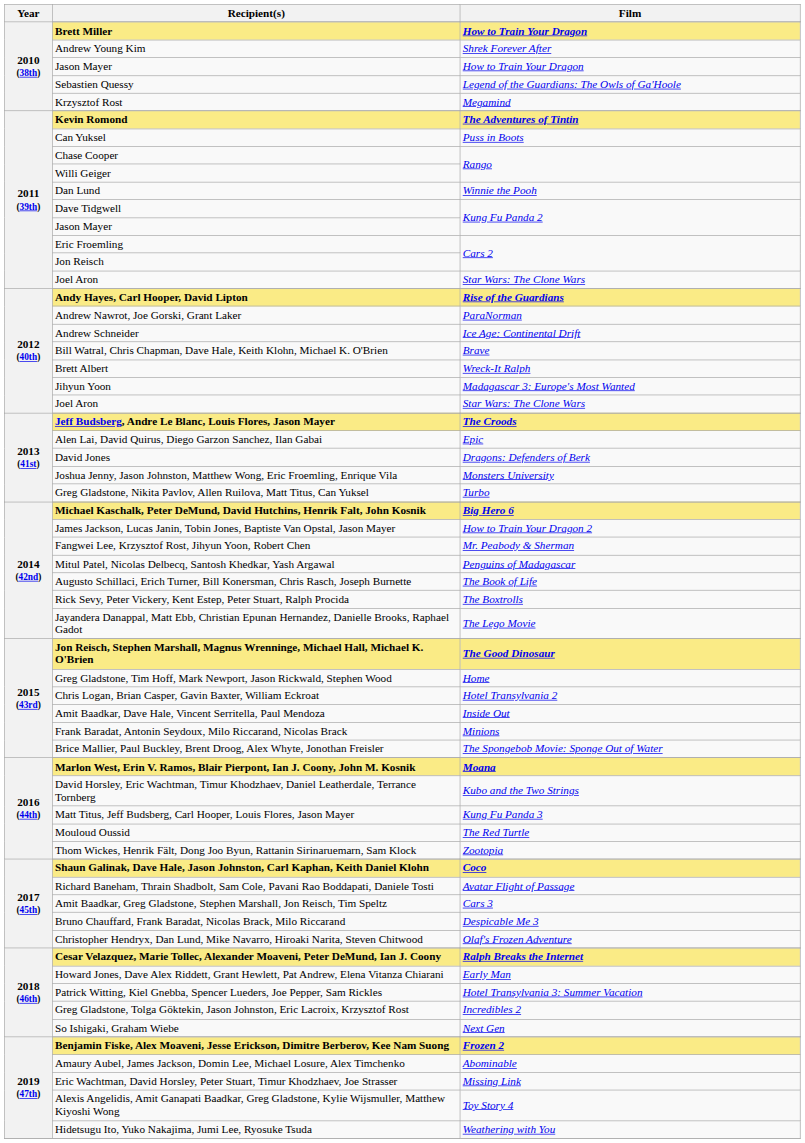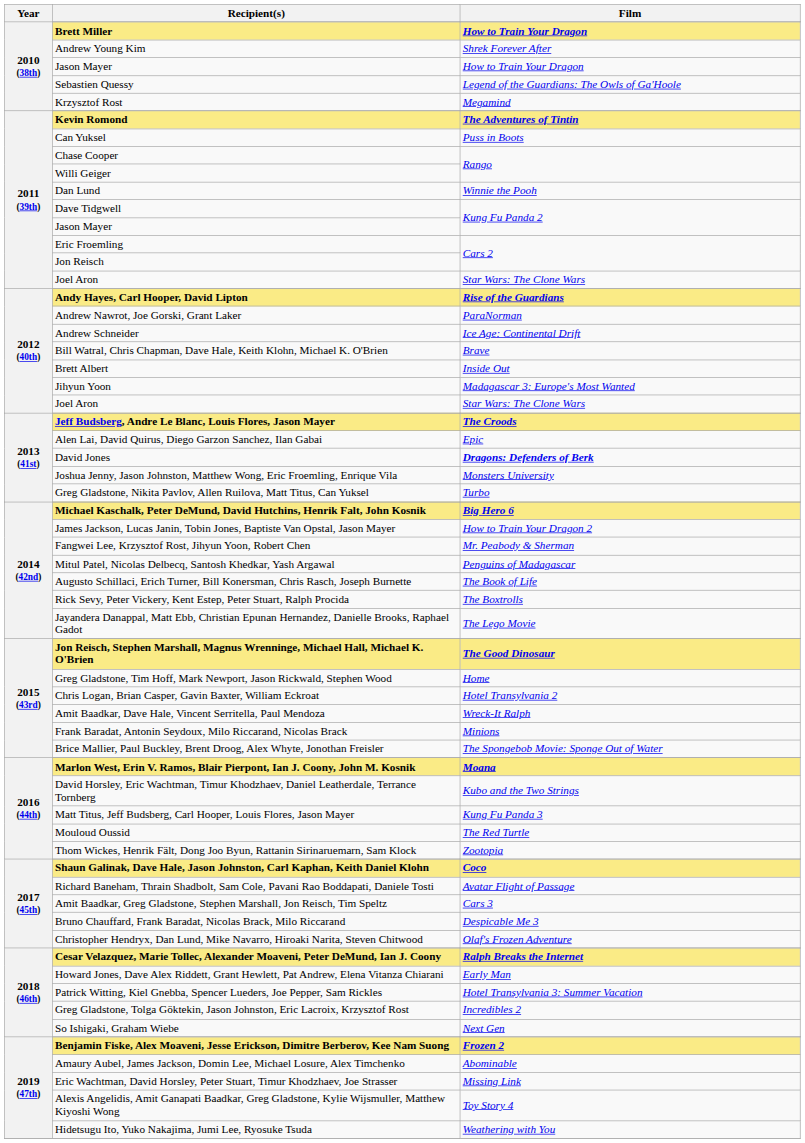 <table class="wikitable" style="width:90%;">
 <tr>
 <th style="width:3%;">Year</th>
 <th style="width:30%;">Recipient(s)</th>
 <th style="width:25%;">Film</th>
 </tr>
 <tr>
 <th rowspan="6" style="text-align:center;">2010 <br><small>(<a href='#'>38th</a>)</small><br></th>
 </tr>
 <tr style="background:#FAEB86;">
 <td><strong>Brett Miller</strong></td>
 <td><strong><em><a href='#'>How to Train Your Dragon</a></em></strong></td>
 </tr>
 <tr>
 <td>Andrew Young Kim</td>
 <td><em><a href='#'>Shrek Forever After</a></em></td>
 </tr>
 <tr>
 <td>Jason Mayer</td>
 <td><em><a href='#'>How to Train Your Dragon</a></em></td>
 </tr>
 <tr>
 <td>Sebastien Quessy</td>
 <td><em><a href='#'>Legend of the Guardians: The Owls of Ga'Hoole</a></em></td>
 </tr>
 <tr>
 <td>Krzysztof Rost</td>
 <td><em><a href='#'>Megamind</a></em></td>
 </tr>
 <tr>
 <th rowspan="11" style="text-align:center;">2011 <br><small>(<a href='#'>39th</a>)</small><br></th>
 </tr>
 <tr style="background:#FAEB86;">
 <td><strong>Kevin Romond</strong></td>
 <td><strong><em><a href='#'>The Adventures of Tintin</a></em></strong></td>
 </tr>
 <tr>
 <td>Can Yuksel</td>
 <td><em><a href='#'>Puss in Boots</a></em></td>
 </tr>
 <tr>
 <td>Chase Cooper</td>
 <td rowspan="2"><em><a href='#'>Rango</a></em></td>
 </tr>
 <tr>
 <td>Willi Geiger</td>
 </tr>
 <tr>
 <td>Dan Lund</td>
 <td><em><a href='#'>Winnie the Pooh</a></em></td>
 </tr>
 <tr>
 <td>Dave Tidgwell</td>
 <td rowspan="2"><em><a href='#'>Kung Fu Panda 2</a></em></td>
 </tr>
 <tr>
 <td>Jason Mayer</td>
 </tr>
 <tr>
 <td>Eric Froemling</td>
 <td rowspan="2"><em><a href='#'>Cars 2</a></em></td>
 </tr>
 <tr>
 <td>Jon Reisch</td>
 </tr>
 <tr>
 <td>Joel Aron</td>
 <td><em><a href='#'>Star Wars: The Clone Wars</a></em></td>
 </tr>
 <tr>
 <th rowspan="8" style="text-align:center;">2012 <br><small>(<a href='#'>40th</a>)</small><br></th>
 </tr>
 <tr style="background:#FAEB86;">
 <td><strong>Andy Hayes, Carl Hooper, David Lipton</strong></td>
 <td><strong><em><a href='#'>Rise of the Guardians</a></em></strong></td>
 </tr>
 <tr>
 <td>Andrew Nawrot, Joe Gorski, Grant Laker</td>
 <td><em><a href='#'>ParaNorman</a></em></td>
 </tr>
 <tr>
 <td>Andrew Schneider</td>
 <td><em><a href='#'>Ice Age: Continental Drift</a></em></td>
 </tr>
 <tr>
 <td>Bill Watral, Chris Chapman, Dave Hale, Keith Klohn, Michael K. O'Brien</td>
 <td><em><a href='#'>Brave</a></em></td>
 </tr>
 <tr>
 <td>Brett Albert</td>
-<td><em><a href='#'>Wreck-It Ralph</a></em></td>
+<td><em><a href='#'>Inside Out</a></em></td>
 </tr>
 <tr>
 <td>Jihyun Yoon</td>
 <td><em><a href='#'>Madagascar 3: Europe's Most Wanted</a></em></td>
 </tr>
 <tr>
 <td>Joel Aron</td>
 <td><em><a href='#'>Star Wars: The Clone Wars</a></em></td>
 </tr>
 <tr>
 <th rowspan="6" style="text-align:center;">2013 <br><small>(<a href='#'>41st</a>)</small><br></th>
 </tr>
 <tr style="background:#FAEB86;">
 <td><strong><a href='#'>Jeff Budsberg</a>, Andre Le Blanc, Louis Flores, Jason Mayer</strong></td>
 <td><strong><em><a href='#'>The Croods</a></em></strong></td>
 </tr>
 <tr>
 <td>Alen Lai, David Quirus, Diego Garzon Sanchez, Ilan Gabai</td>
 <td><em><a href='#'>Epic</a></em></td>
 </tr>
 <tr>
 <td>David Jones</td>
-<td><em><a href='#'>Dragons: Defenders of Berk</a></em></td>
+<td><strong><em><a href='#'>Dragons: Defenders of Berk</a></em></strong></td>
 </tr>
 <tr>
 <td>Joshua Jenny, Jason Johnston, Matthew Wong, Eric Froemling, Enrique Vila</td>
 <td><em><a href='#'>Monsters University</a></em></td>
 </tr>
 <tr>
 <td>Greg Gladstone, Nikita Pavlov, Allen Ruilova, Matt Titus, Can Yuksel</td>
 <td><em><a href='#'>Turbo</a></em></td>
 </tr>
 <tr>
 <th rowspan="8" style="text-align:center;">2014 <br><small>(<a href='#'>42nd</a>)</small><br></th>
 </tr>
 <tr style="background:#FAEB86;">
 <td><strong>Michael Kaschalk, Peter DeMund, David Hutchins, Henrik Falt, John Kosnik</strong></td>
 <td><strong><em><a href='#'>Big Hero 6</a></em></strong></td>
 </tr>
 <tr>
 <td>James Jackson, Lucas Janin, Tobin Jones, Baptiste Van Opstal, Jason Mayer</td>
 <td><em><a href='#'>How to Train Your Dragon 2</a></em></td>
 </tr>
 <tr>
 <td>Fangwei Lee, Krzysztof Rost, Jihyun Yoon, Robert Chen</td>
 <td><em><a href='#'>Mr. Peabody & Sherman</a></em></td>
 </tr>
 <tr>
 <td>Mitul Patel, Nicolas Delbecq, Santosh Khedkar, Yash Argawal</td>
 <td><em><a href='#'>Penguins of Madagascar</a></em></td>
 </tr>
 <tr>
 <td>Augusto Schillaci, Erich Turner, Bill Konersman, Chris Rasch, Joseph Burnette</td>
 <td><em><a href='#'>The Book of Life</a></em></td>
 </tr>
 <tr>
 <td>Rick Sevy, Peter Vickery, Kent Estep, Peter Stuart, Ralph Procida</td>
 <td><em><a href='#'>The Boxtrolls</a></em></td>
 </tr>
 <tr>
 <td>Jayandera Danappal, Matt Ebb, Christian Epunan Hernandez, Danielle Brooks, Raphael Gadot</td>
 <td><em><a href='#'>The Lego Movie</a></em></td>
 </tr>
 <tr>
 <th rowspan="7" style="text-align:center;">2015 <br><small>(<a href='#'>43rd</a>)</small><br></th>
 </tr>
 <tr style="background:#FAEB86;">
 <td><strong>Jon Reisch, Stephen Marshall, Magnus Wrenninge, Michael Hall, Michael K. O'Brien</strong></td>
 <td><strong><em><a href='#'>The Good Dinosaur</a></em></strong></td>
 </tr>
 <tr>
 <td>Greg Gladstone, Tim Hoff, Mark Newport, Jason Rickwald, Stephen Wood</td>
 <td><em><a href='#'>Home</a></em></td>
 </tr>
 <tr>
 <td>Chris Logan, Brian Casper, Gavin Baxter, William Eckroat</td>
 <td><em><a href='#'>Hotel Transylvania 2</a></em></td>
 </tr>
 <tr>
 <td>Amit Baadkar, Dave Hale, Vincent Serritella, Paul Mendoza</td>
-<td><em><a href='#'>Inside Out</a></em></td>
+<td><em><a href='#'>Wreck-It Ralph</a></em></td>
 </tr>
 <tr>
 <td>Frank Baradat, Antonin Seydoux, Milo Riccarand, Nicolas Brack</td>
 <td><em><a href='#'>Minions</a></em></td>
 </tr>
 <tr>
 <td>Brice Mallier, Paul Buckley, Brent Droog, Alex Whyte, Jonothan Freisler</td>
 <td><em><a href='#'>The Spongebob Movie: Sponge Out of Water</a></em></td>
 </tr>
 <tr>
 <th rowspan="6" style="text-align:center;">2016 <br><small>(<a href='#'>44th</a>)</small><br></th>
 </tr>
 <tr style="background:#FAEB86;">
 <td><strong>Marlon West, Erin V. Ramos, Blair Pierpont, Ian J. Coony, John M. Kosnik</strong></td>
 <td><strong><em><a href='#'>Moana</a></em></strong></td>
 </tr>
 <tr>
 <td>David Horsley, Eric Wachtman, Timur Khodzhaev, Daniel Leatherdale, Terrance Tornberg</td>
 <td><em><a href='#'>Kubo and the Two Strings</a></em></td>
 </tr>
 <tr>
 <td>Matt Titus, Jeff Budsberg, Carl Hooper, Louis Flores, Jason Mayer</td>
 <td><em><a href='#'>Kung Fu Panda 3</a></em></td>
 </tr>
 <tr>
 <td>Mouloud Oussid</td>
 <td><em><a href='#'>The Red Turtle</a></em></td>
 </tr>
 <tr>
 <td>Thom Wickes, Henrik Fält, Dong Joo Byun, Rattanin Sirinaruemarn, Sam Klock</td>
 <td><em><a href='#'>Zootopia</a></em></td>
 </tr>
 <tr>
 <th rowspan="6" style="text-align:center;">2017 <br><small>(<a href='#'>45th</a>)</small><br></th>
 </tr>
 <tr style="background:#FAEB86;">
 <td><strong>Shaun Galinak, Dave Hale, Jason Johnston, Carl Kaphan, Keith Daniel Klohn</strong></td>
 <td><strong><em><a href='#'>Coco</a></em></strong></td>
 </tr>
 <tr>
 <td>Richard Baneham, Thrain Shadbolt, Sam Cole, Pavani Rao Boddapati, Daniele Tosti</td>
 <td><em><a href='#'>Avatar Flight of Passage</a></em></td>
 </tr>
 <tr>
 <td>Amit Baadkar, Greg Gladstone, Stephen Marshall, Jon Reisch, Tim Speltz</td>
 <td><em><a href='#'>Cars 3</a></em></td>
 </tr>
 <tr>
 <td>Bruno Chauffard, Frank Baradat, Nicolas Brack, Milo Riccarand</td>
 <td><em><a href='#'>Despicable Me 3</a></em></td>
 </tr>
 <tr>
 <td>Christopher Hendryx, Dan Lund, Mike Navarro, Hiroaki Narita, Steven Chitwood</td>
 <td><em><a href='#'>Olaf's Frozen Adventure</a></em></td>
 </tr>
 <tr>
 <th rowspan="6" style="text-align:center;">2018 <br><small>(<a href='#'>46th</a>)</small><br></th>
 </tr>
 <tr style="background:#FAEB86;">
 <td><strong>Cesar Velazquez, Marie Tollec, Alexander Moaveni, Peter DeMund, Ian J. Coony</strong></td>
 <td><strong><em><a href='#'>Ralph Breaks the Internet</a></em></strong></td>
 </tr>
 <tr>
 <td>Howard Jones, Dave Alex Riddett, Grant Hewlett, Pat Andrew, Elena Vitanza Chiarani</td>
 <td><em><a href='#'>Early Man</a></em></td>
 </tr>
 <tr>
 <td>Patrick Witting, Kiel Gnebba, Spencer Lueders, Joe Pepper, Sam Rickles</td>
 <td><em><a href='#'>Hotel Transylvania 3: Summer Vacation</a></em></td>
 </tr>
 <tr>
 <td>Greg Gladstone, Tolga Göktekin, Jason Johnston, Eric Lacroix, Krzysztof Rost</td>
 <td><em><a href='#'>Incredibles 2</a></em></td>
 </tr>
 <tr>
 <td>So Ishigaki, Graham Wiebe</td>
 <td><em><a href='#'>Next Gen</a></em></td>
 </tr>
 <tr>
 <th rowspan="6" style="text-align:center;">2019 <br><small>(<a href='#'>47th</a>)</small><br></th>
 </tr>
 <tr style="background:#FAEB86;">
 <td><strong>Benjamin Fiske, Alex Moaveni, Jesse Erickson, Dimitre Berberov, Kee Nam Suong</strong></td>
 <td><strong><em><a href='#'>Frozen 2</a></em></strong></td>
 </tr>
 <tr>
 <td>Amaury Aubel, James Jackson, Domin Lee, Michael Losure, Alex Timchenko</td>
 <td><em><a href='#'>Abominable</a></em></td>
 </tr>
 <tr>
 <td>Eric Wachtman, David Horsley, Peter Stuart, Timur Khodzhaev, Joe Strasser</td>
 <td><em><a href='#'>Missing Link</a></em></td>
 </tr>
 <tr>
 <td>Alexis Angelidis, Amit Ganapati Baadkar, Greg Gladstone, Kylie Wijsmuller, Matthew Kiyoshi Wong</td>
 <td><em><a href='#'>Toy Story 4</a></em></td>
 </tr>
 <tr>
 <td>Hidetsugu Ito, Yuko Nakajima, Jumi Lee, Ryosuke Tsuda</td>
 <td><em><a href='#'>Weathering with You</a></em></td>
 </tr>
 <tr>
 </tr>
 </table>
